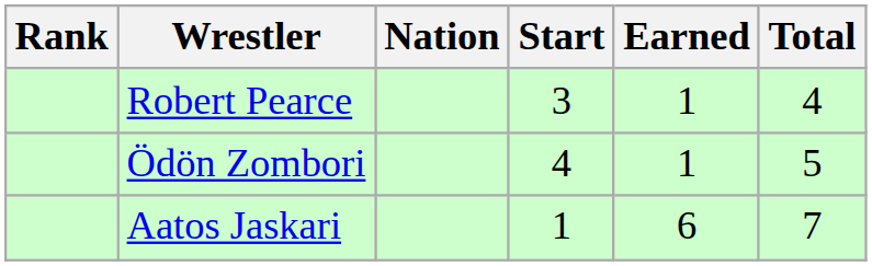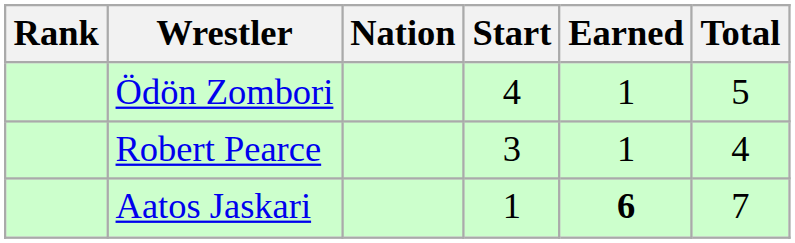 <table class="wikitable sortable" style="text-align:center;">
 <tr>
 <th>Rank</th>
 <th>Wrestler</th>
 <th>Nation</th>
 <th>Start</th>
 <th>Earned</th>
 <th>Total</th>
 </tr>
 <tr style="background:#cfc;">
 <td></td>
+<td align=left><a href='#'>Ödön Zombori</a></td>
+<td align=left></td>
+<td>4</td>
+<td>1</td>
+<td>5</td>
+</tr>
+<tr style="background:#cfc;">
+<td></td>
 <td align=left><a href='#'>Robert Pearce</a></td>
 <td align=left></td>
 <td>3</td>
 <td>1</td>
 <td>4</td>
 </tr>
 <tr style="background:#cfc;">
 <td></td>
-<td align=left><a href='#'>Ödön Zombori</a></td>
-<td align=left></td>
-<td>4</td>
-<td>1</td>
-<td>5</td>
-</tr>
-<tr style="background:#cfc;">
-<td></td>
 <td align=left><a href='#'>Aatos Jaskari</a></td>
 <td align=left></td>
 <td>1</td>
-<td>6</td>
+<td><strong>6</strong></td>
 <td>7</td>
 </tr>
 </table>
